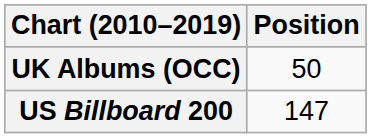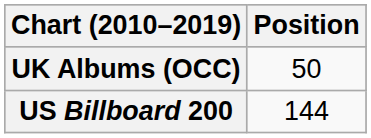 <table class="wikitable plainrowheaders" style="text-align:center">
 <tr>
 <th scope="col">Chart (2010–2019)</th>
 <th scope="col">Position</th>
 </tr>
 <tr>
 <th scope="row">UK Albums (OCC)</th>
 <td>50</td>
 </tr>
 <tr>
 <th scope="row">US <em>Billboard</em> 200</th>
-<td>147</td>
+<td>144</td>
 </tr>
 </table>
